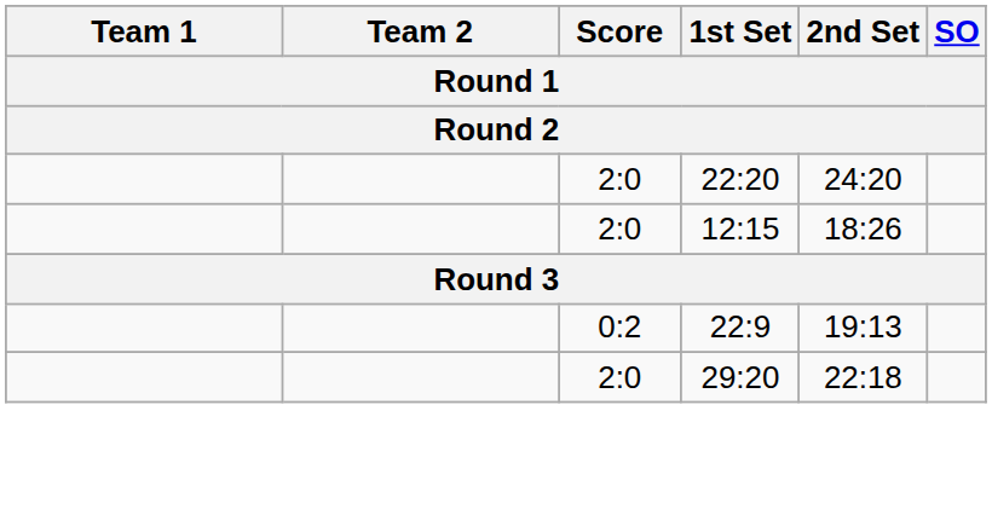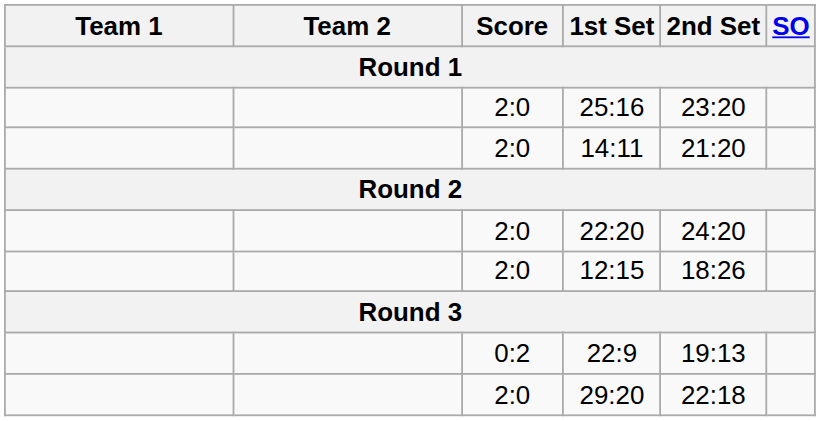 <table class="wikitable" style="text-align: center; font-size:90% ">
 <tr>
 <th align="right" width="120">Team 1</th>
 <th align="left" width="120">Team 2</th>
 <th width="50">Score</th>
 <th>1st Set</th>
 <th>2nd Set</th>
 <th><a href='#'>SO</a></th>
 </tr>
 <tr>
 <th colspan="6">Round 1</th>
+</tr>
+<tr>
+<td align="right"></td>
+<td align="left"></td>
+<td align="center">2:0</td>
+<td>25:16</td>
+<td>23:20</td>
+<td></td>
+</tr>
+<tr>
+<td align="right"></td>
+<td align="left"></td>
+<td align="center">2:0</td>
+<td>14:11</td>
+<td>21:20</td>
+<td></td>
 </tr>
 <tr>
 <th colspan="6">Round 2</th>
 </tr>
 <tr>
 <td align="right"></td>
 <td align="left"></td>
 <td align="center">2:0</td>
 <td>22:20</td>
 <td>24:20</td>
 <td></td>
 </tr>
 <tr>
 <td align="right"></td>
 <td align="left"></td>
 <td align="center">2:0</td>
 <td>12:15</td>
 <td>18:26</td>
 <td></td>
 </tr>
 <tr>
 <th colspan="6">Round 3</th>
 </tr>
 <tr>
 <td align="right"></td>
 <td align="left"></td>
 <td align="center">0:2</td>
 <td>22:9</td>
 <td>19:13</td>
 <td></td>
 </tr>
 <tr>
 <td align="right"></td>
 <td align="left"></td>
 <td align="center">2:0</td>
 <td>29:20</td>
 <td>22:18</td>
 <td></td>
 </tr>
 </table>
